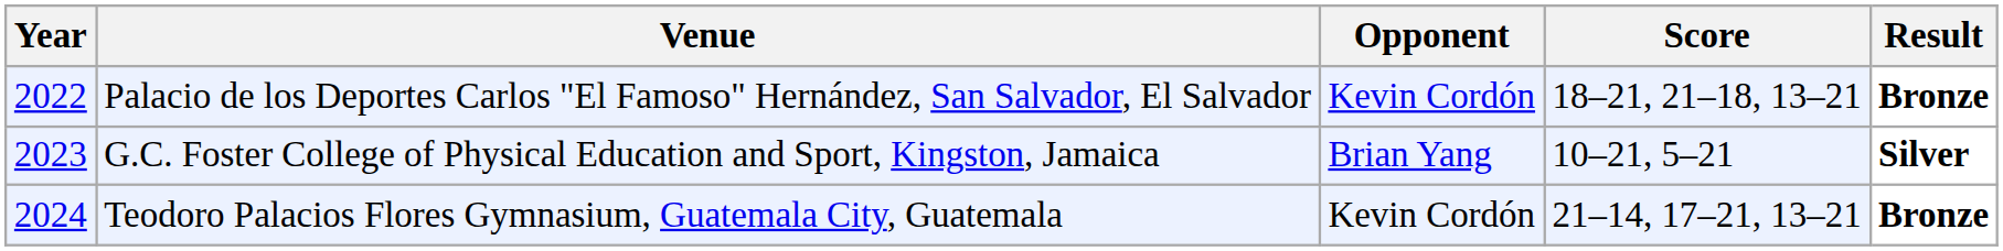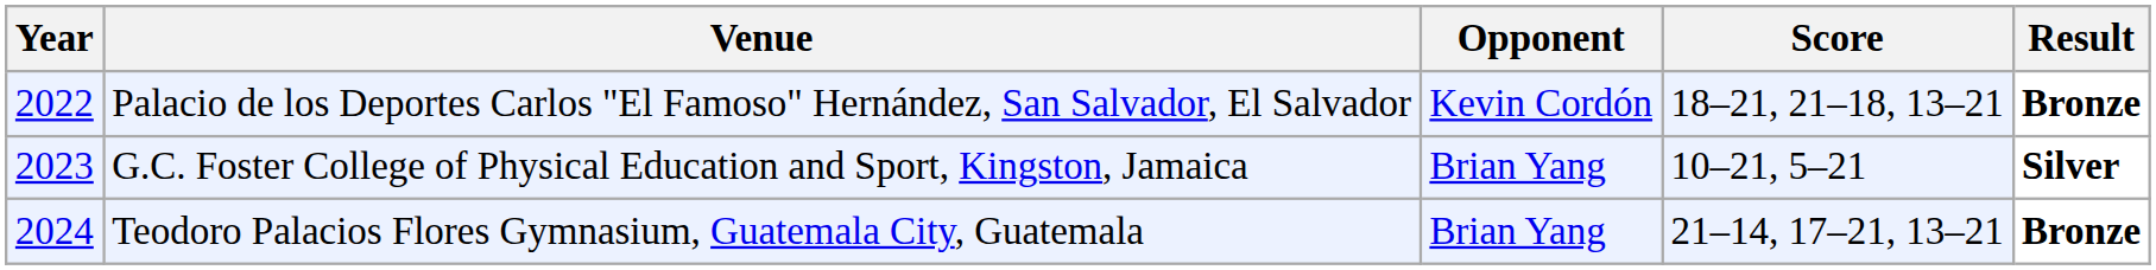 <table class="sortable wikitable" style="font-size: 90%;">
 <tr>
 <th>Year</th>
 <th>Venue</th>
 <th>Opponent</th>
 <th>Score</th>
 <th>Result</th>
 </tr>
 <tr style="background:#ECF2FF">
 <td align="center"><a href='#'>2022</a></td>
 <td align="left">Palacio de los Deportes Carlos "El Famoso" Hernández, <a href='#'>San Salvador</a>, El Salvador</td>
 <td align="left"> <a href='#'>Kevin Cordón</a></td>
 <td align="left">18–21, 21–18, 13–21</td>
 <td style="text-align:left; background:white"> <strong>Bronze</strong></td>
 </tr>
 <tr style="background:#ECF2FF">
 <td align="center"><a href='#'>2023</a></td>
 <td align="left">G.C. Foster College of Physical Education and Sport, <a href='#'>Kingston</a>, Jamaica</td>
 <td align="left"> <a href='#'>Brian Yang</a></td>
 <td align="left">10–21, 5–21</td>
 <td style="text-align:left; background:white"> <strong>Silver</strong></td>
 </tr>
 <tr style="background:#ECF2FF">
 <td align="center"><a href='#'>2024</a></td>
 <td align="left">Teodoro Palacios Flores Gymnasium, <a href='#'>Guatemala City</a>, Guatemala</td>
-<td align="left"> Kevin Cordón</td>
+<td align="left"> <a href='#'>Brian Yang</a></td>
 <td align="left">21–14, 17–21, 13–21</td>
 <td style="text-align:left; background:white"> <strong>Bronze</strong></td>
 </tr>
 </table>
